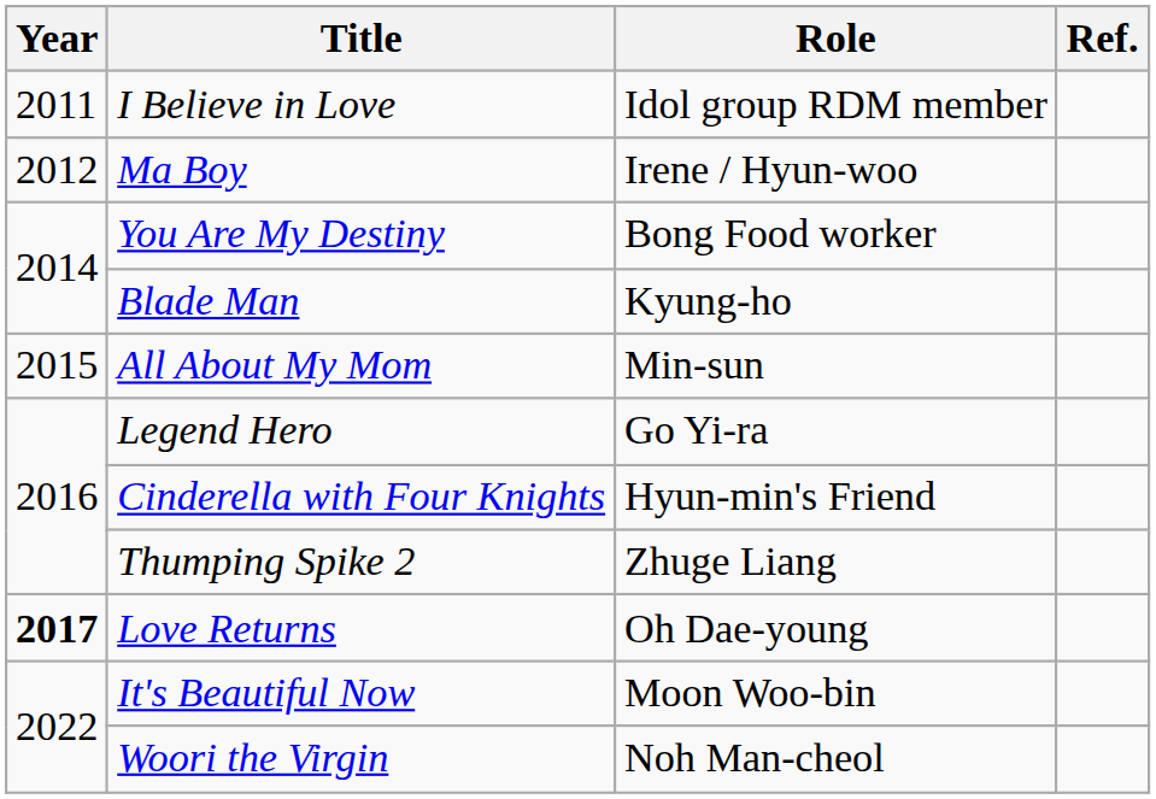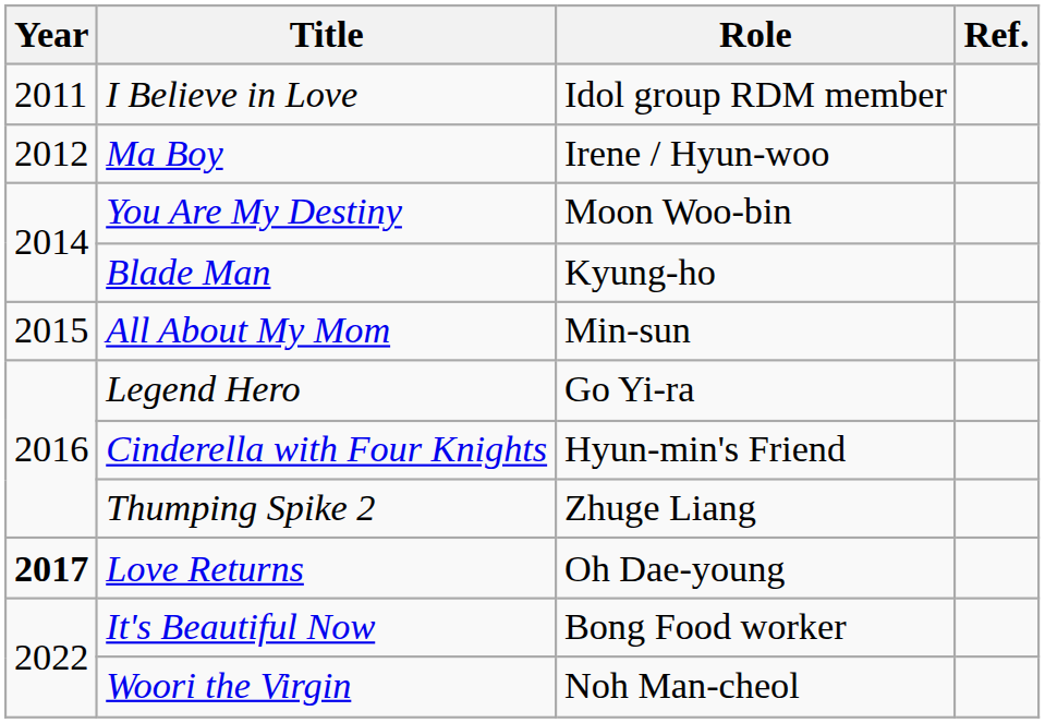 <table class="wikitable">
 <tr>
 <th>Year</th>
 <th>Title</th>
 <th>Role</th>
 <th>Ref.</th>
 </tr>
 <tr>
 <td>2011</td>
 <td><em>I Believe in Love</em></td>
 <td>Idol group RDM member</td>
 <td></td>
 </tr>
 <tr>
 <td>2012</td>
 <td><em><a href='#'>Ma Boy</a></em></td>
 <td>Irene / Hyun-woo</td>
 <td></td>
 </tr>
 <tr>
 <td rowspan="2">2014</td>
 <td><em><a href='#'>You Are My Destiny</a></em></td>
-<td>Bong Food worker</td>
+<td>Moon Woo-bin</td>
 <td></td>
 </tr>
 <tr>
 <td><em><a href='#'>Blade Man</a></em></td>
 <td>Kyung-ho</td>
 <td></td>
 </tr>
 <tr>
 <td>2015</td>
 <td><em><a href='#'>All About My Mom</a></em></td>
 <td>Min-sun</td>
 <td></td>
 </tr>
 <tr>
 <td rowspan="3">2016</td>
 <td><em>Legend Hero</em></td>
 <td>Go Yi-ra</td>
 <td></td>
 </tr>
 <tr>
 <td><em><a href='#'>Cinderella with Four Knights</a></em></td>
 <td>Hyun-min's Friend</td>
 <td></td>
 </tr>
 <tr>
 <td><em>Thumping Spike 2</em></td>
 <td>Zhuge Liang</td>
 <td></td>
 </tr>
 <tr>
 <td><strong>2017</strong></td>
 <td><em><a href='#'>Love Returns</a></em></td>
 <td>Oh Dae-young</td>
 <td></td>
 </tr>
 <tr>
 <td rowspan="2">2022</td>
 <td><em><a href='#'>It's Beautiful Now</a></em></td>
-<td>Moon Woo-bin</td>
+<td>Bong Food worker</td>
 <td></td>
 </tr>
 <tr>
 <td><em><a href='#'>Woori the Virgin</a></em></td>
 <td>Noh Man-cheol</td>
 <td></td>
 </tr>
 </table>
